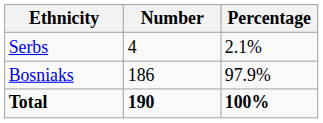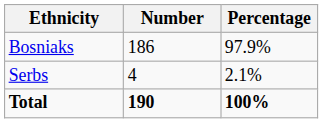 <table class="wikitable">
 <tr>
 <th width="100px">Ethnicity</th>
 <th width="80px">Number</th>
 <th width="80px">Percentage</th>
 </tr>
 <tr>
+<td><a href='#'>Bosniaks</a></td>
+<td>186</td>
+<td>97.9%</td>
+</tr>
+<tr>
 <td><a href='#'>Serbs</a></td>
 <td>4</td>
 <td>2.1%</td>
-</tr>
-<tr>
-<td><a href='#'>Bosniaks</a></td>
-<td>186</td>
-<td>97.9%</td>
 </tr>
 <tr>
 <td><strong>Total</strong></td>
 <td><strong>190</strong></td>
 <td><strong>100%</strong></td>
 </tr>
 </table>
